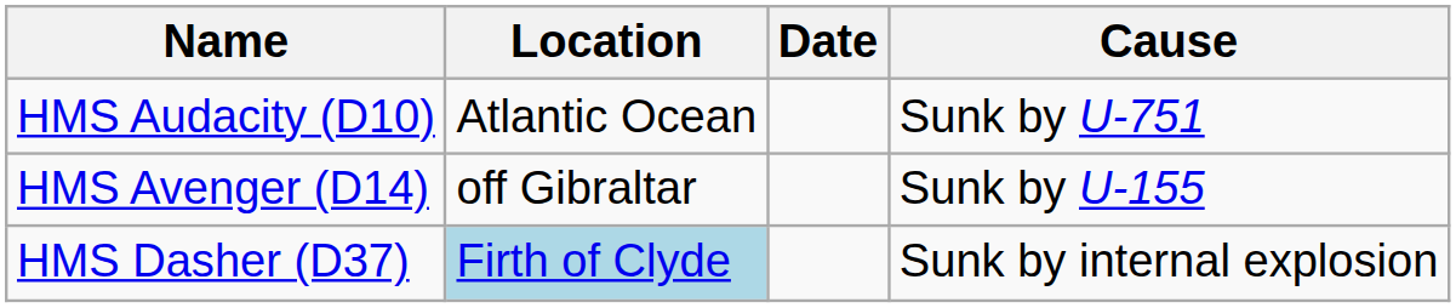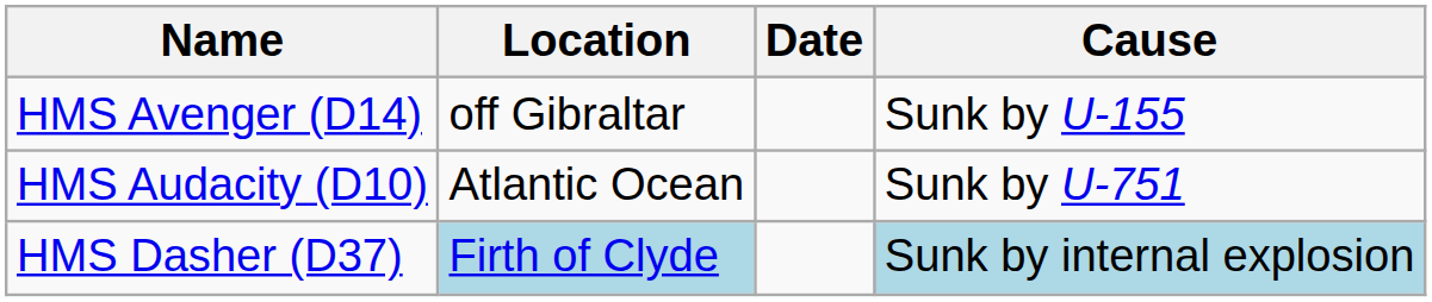 <table class="wikitable sortable">
 <tr>
 <th>Name</th>
 <th>Location</th>
 <th>Date</th>
 <th>Cause</th>
 </tr>
 <tr>
+<td><a href='#'>HMS Avenger (D14)</a></td>
+<td>off Gibraltar</td>
+<td></td>
+<td>Sunk by <a href='#'><em>U-155</em></a></td>
+</tr>
+<tr>
 <td><a href='#'>HMS Audacity (D10)</a></td>
 <td>Atlantic Ocean</td>
 <td></td>
 <td>Sunk by <em><a href='#'>U-751</a></em></td>
 </tr>
 <tr>
-<td><a href='#'>HMS Avenger (D14)</a></td>
-<td>off Gibraltar</td>
-<td></td>
-<td>Sunk by <a href='#'><em>U-155</em></a></td>
-</tr>
-<tr>
 <td><a href='#'>HMS Dasher (D37)</a></td>
 <td style="background: lightblue;"><a href='#'>Firth of Clyde</a></td>
 <td></td>
-<td>Sunk by internal explosion</td>
+<td style="background: lightblue;">Sunk by internal explosion</td>
 </tr>
 </table>
